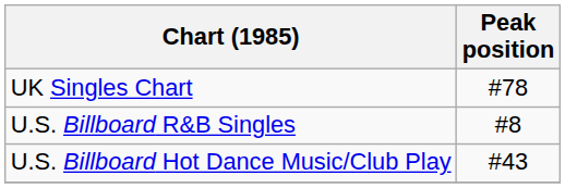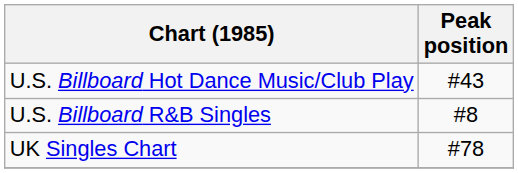 <table class="wikitable sortable">
 <tr>
 <th>Chart (1985)</th>
 <th align="center">Peak<br>position</th>
 </tr>
 <tr>
-<td>UK <a href='#'>Singles Chart</a></td>
-<td align="center">#78</td>
+<td>U.S. <a href='#'><em>Billboard</em> Hot Dance Music/Club Play</a></td>
+<td align="center">#43</td>
 </tr>
 <tr>
 <td>U.S. <a href='#'><em>Billboard</em> R&B Singles</a></td>
 <td align="center">#8</td>
 </tr>
 <tr>
-<td>U.S. <a href='#'><em>Billboard</em> Hot Dance Music/Club Play</a></td>
-<td align="center">#43</td>
+<td>UK <a href='#'>Singles Chart</a></td>
+<td align="center">#78</td>
 </tr>
 <tr>
 </tr>
 </table>
